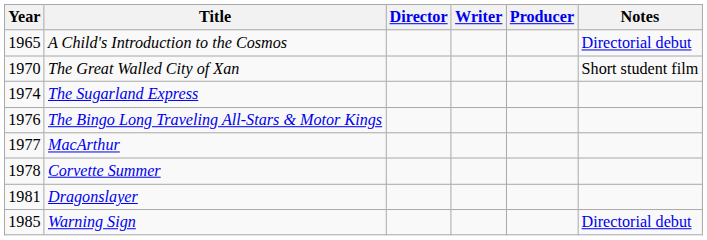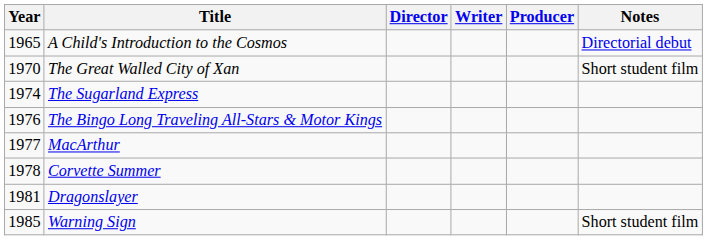 <table class="wikitable sortable">
 <tr>
 <th>Year</th>
 <th>Title</th>
 <th><a href='#'>Director</a></th>
 <th><a href='#'>Writer</a></th>
 <th><a href='#'>Producer</a></th>
 <th>Notes</th>
 </tr>
 <tr>
 <td>1965</td>
 <td><em>A Child's Introduction to the Cosmos</em></td>
 <td></td>
 <td></td>
 <td></td>
 <td><a href='#'>Directorial debut</a></td>
 </tr>
 <tr>
 <td>1970</td>
 <td><em>The Great Walled City of Xan</em></td>
 <td></td>
 <td></td>
 <td></td>
 <td>Short student film</td>
 </tr>
 <tr>
 <td>1974</td>
 <td><em><a href='#'>The Sugarland Express</a></em></td>
 <td></td>
 <td></td>
 <td></td>
 <td></td>
 </tr>
 <tr>
 <td>1976</td>
 <td><em><a href='#'>The Bingo Long Traveling All-Stars & Motor Kings</a></em></td>
 <td></td>
 <td></td>
 <td></td>
 <td></td>
 </tr>
 <tr>
 <td>1977</td>
 <td><em><a href='#'>MacArthur</a></em></td>
 <td></td>
 <td></td>
 <td></td>
 <td></td>
 </tr>
 <tr>
 <td>1978</td>
 <td><em><a href='#'>Corvette Summer</a></em></td>
 <td></td>
 <td></td>
 <td></td>
 <td></td>
 </tr>
 <tr>
 <td>1981</td>
 <td><em><a href='#'>Dragonslayer</a></em></td>
 <td></td>
 <td></td>
 <td></td>
 <td></td>
 </tr>
 <tr>
 <td>1985</td>
 <td><em><a href='#'>Warning Sign</a></em></td>
 <td></td>
 <td></td>
 <td></td>
-<td><a href='#'>Directorial debut</a></td>
+<td>Short student film</td>
 </tr>
 </table>
